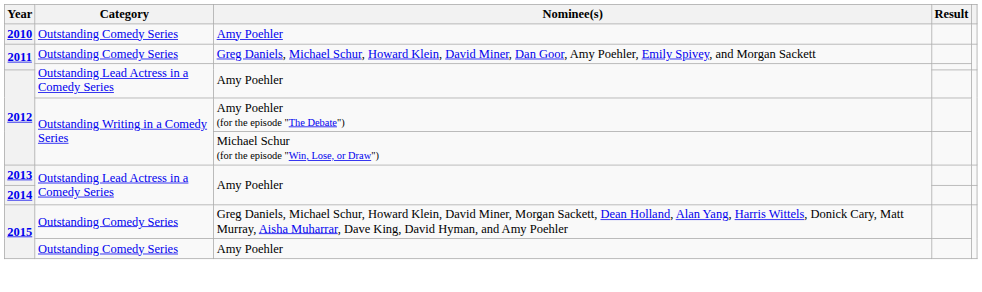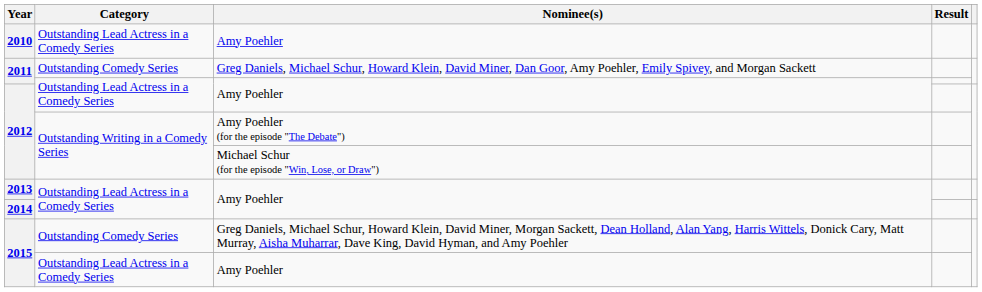 <table class="wikitable plainrowheaders">
 <tr>
 <th scope="col">Year</th>
 <th scope="col">Category</th>
 <th scope="col">Nominee(s)</th>
 <th scope="col">Result</th>
 <th scope="col"></th>
 </tr>
 <tr>
 <th scope="row"><a href='#'>2010</a></th>
-<td><a href='#'>Outstanding Comedy Series</a></td>
+<td><a href='#'>Outstanding Lead Actress in a Comedy Series</a></td>
 <td><a href='#'>Amy Poehler</a></td>
 <td></td>
 <td style="text-align:center;"></td>
 </tr>
 <tr>
 <th scope="row" rowspan="2"><a href='#'>2011</a></th>
 <td><a href='#'>Outstanding Comedy Series</a></td>
 <td><a href='#'>Greg Daniels</a>, <a href='#'>Michael Schur</a>, <a href='#'>Howard Klein</a>, <a href='#'>David Miner</a>, <a href='#'>Dan Goor</a>, Amy Poehler, <a href='#'>Emily Spivey</a>, and Morgan Sackett</td>
 <td></td>
 <td style="text-align:center;" rowspan="2"></td>
 </tr>
 <tr>
 <td rowspan="2"><a href='#'>Outstanding Lead Actress in a Comedy Series</a></td>
 <td rowspan="2">Amy Poehler</td>
 <td></td>
 </tr>
 <tr>
 <th scope="row" rowspan="3"><a href='#'>2012</a></th>
 <td></td>
 <td style="text-align:center;" rowspan="3"></td>
 </tr>
 <tr>
 <td rowspan="2"><a href='#'>Outstanding Writing in a Comedy Series</a></td>
 <td>Amy Poehler<br><small>(for the episode "<a href='#'>The Debate</a>")</small></td>
 <td></td>
 </tr>
 <tr>
 <td>Michael Schur<br><small>(for the episode "<a href='#'>Win, Lose, or Draw</a>")</small></td>
 <td></td>
 </tr>
 <tr>
 <th scope="row"><a href='#'>2013</a></th>
 <td rowspan="2"><a href='#'>Outstanding Lead Actress in a Comedy Series</a></td>
 <td rowspan="2">Amy Poehler</td>
 <td></td>
 <td style="text-align:center;"></td>
 </tr>
 <tr>
 <th scope="row"><a href='#'>2014</a></th>
 <td></td>
 <td style="text-align:center;"></td>
 </tr>
 <tr>
 <th scope="row" rowspan="2"><a href='#'>2015</a></th>
 <td><a href='#'>Outstanding Comedy Series</a></td>
 <td>Greg Daniels, Michael Schur, Howard Klein, David Miner, Morgan Sackett, <a href='#'>Dean Holland</a>, <a href='#'>Alan Yang</a>, <a href='#'>Harris Wittels</a>, Donick Cary, Matt Murray, <a href='#'>Aisha Muharrar</a>, Dave King, David Hyman, and Amy Poehler</td>
 <td></td>
 <td style="text-align:center;" rowspan="2"></td>
 </tr>
 <tr>
-<td><a href='#'>Outstanding Comedy Series</a></td>
+<td><a href='#'>Outstanding Lead Actress in a Comedy Series</a></td>
 <td>Amy Poehler</td>
 <td></td>
 </tr>
 </table>
